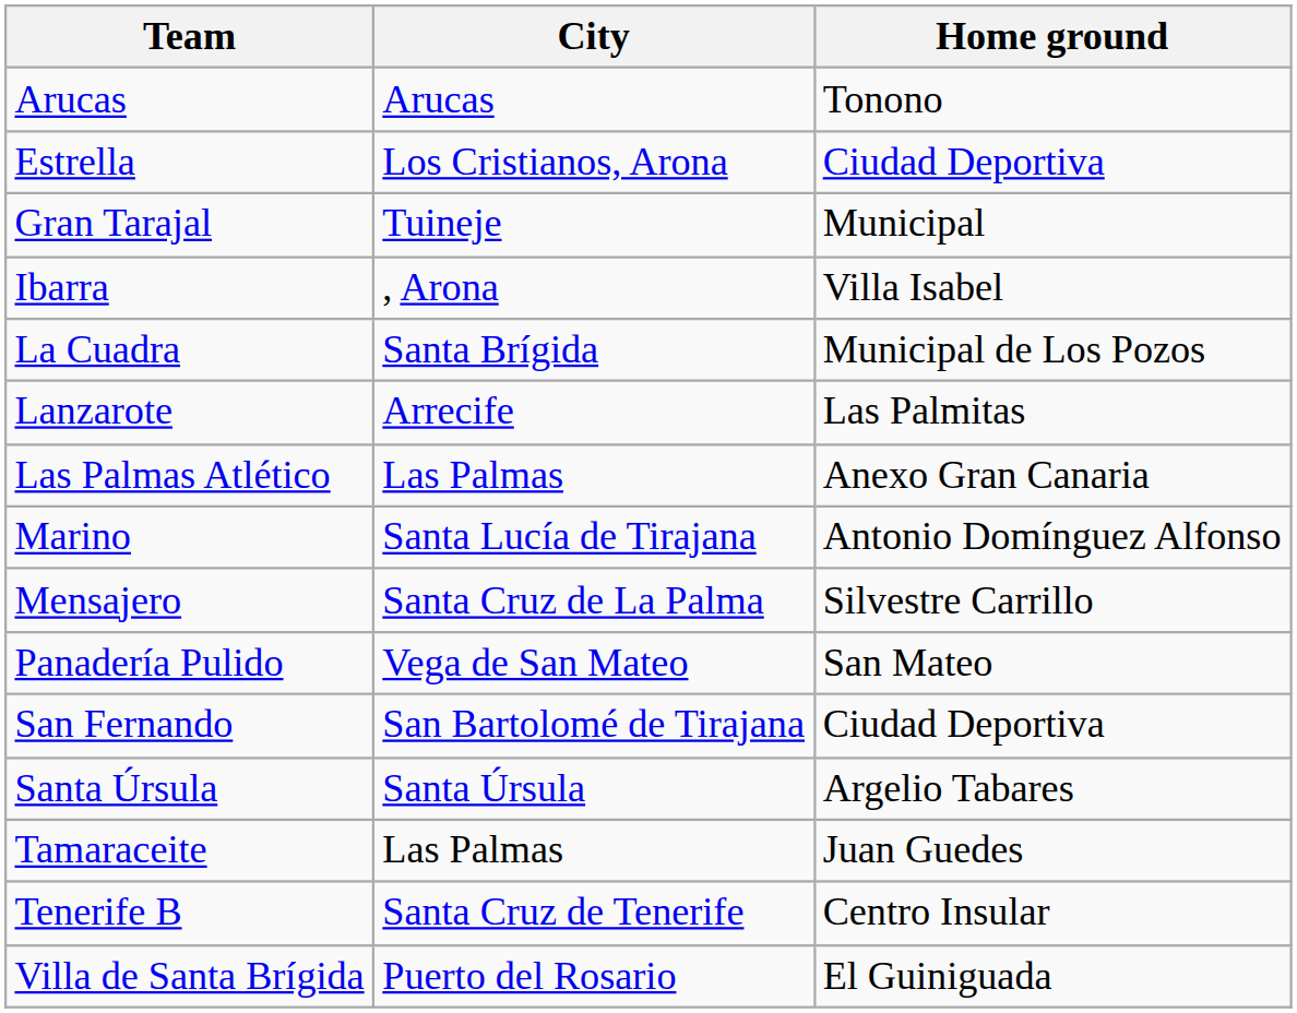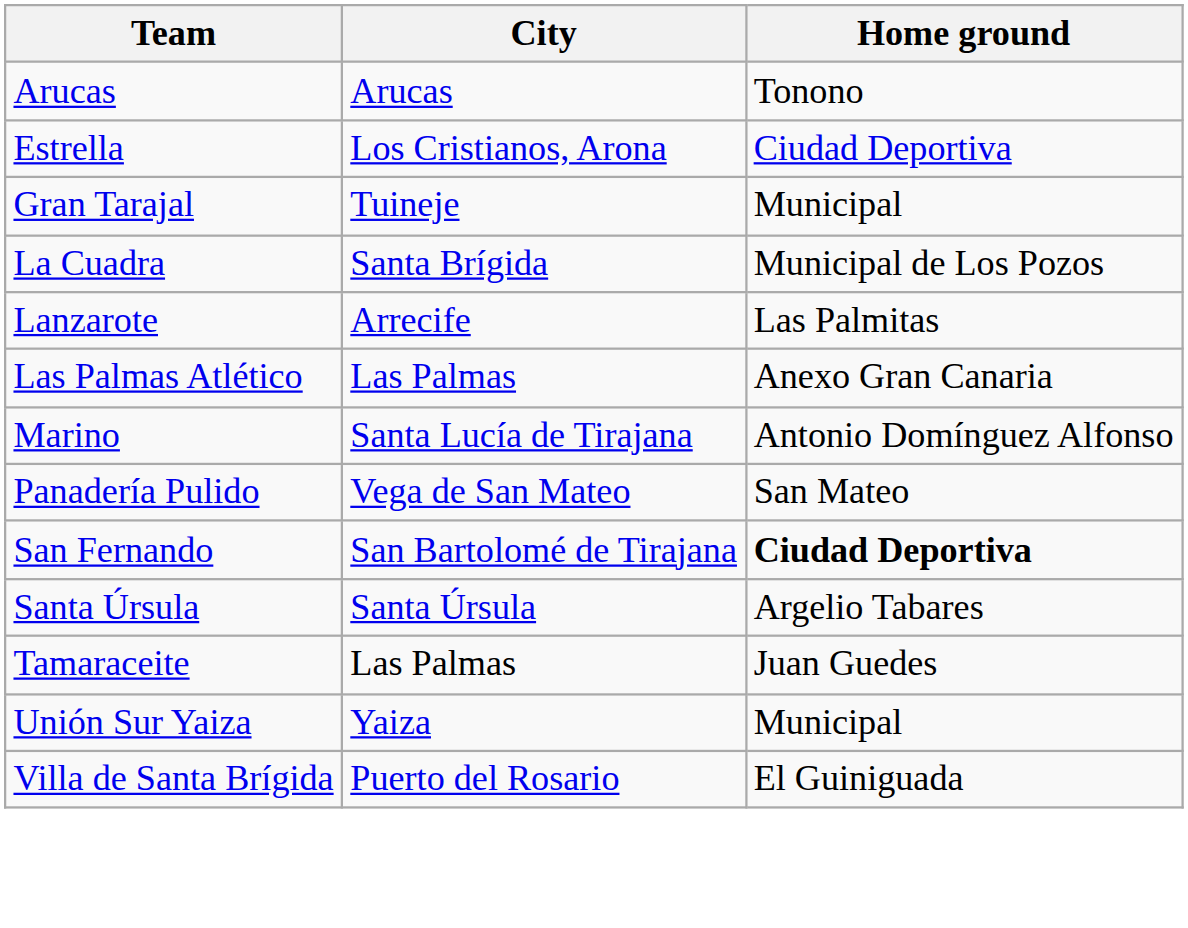 <table class="wikitable sortable">
 <tr>
 <th>Team</th>
 <th>City</th>
 <th>Home ground</th>
 </tr>
 <tr>
 <td><a href='#'>Arucas</a></td>
 <td><a href='#'>Arucas</a></td>
 <td>Tonono</td>
 </tr>
 <tr>
 <td><a href='#'>Estrella</a></td>
 <td><a href='#'>Los Cristianos, Arona</a></td>
 <td><a href='#'>Ciudad Deportiva</a></td>
 </tr>
 <tr>
 <td><a href='#'>Gran Tarajal</a></td>
 <td><a href='#'>Tuineje</a></td>
 <td>Municipal</td>
 </tr>
 <tr>
-<td><a href='#'>Ibarra</a></td>
-<td>, <a href='#'>Arona</a></td>
-<td>Villa Isabel</td>
-</tr>
-<tr>
 <td><a href='#'>La Cuadra</a></td>
 <td><a href='#'>Santa Brígida</a></td>
 <td>Municipal de Los Pozos</td>
 </tr>
 <tr>
 <td><a href='#'>Lanzarote</a></td>
 <td><a href='#'>Arrecife</a></td>
 <td>Las Palmitas</td>
 </tr>
 <tr>
 <td><a href='#'>Las Palmas Atlético</a></td>
 <td><a href='#'>Las Palmas</a></td>
 <td>Anexo Gran Canaria</td>
 </tr>
 <tr>
 <td><a href='#'>Marino</a></td>
 <td><a href='#'>Santa Lucía de Tirajana</a></td>
 <td>Antonio Domínguez Alfonso</td>
 </tr>
 <tr>
-<td><a href='#'>Mensajero</a></td>
-<td><a href='#'>Santa Cruz de La Palma</a></td>
-<td>Silvestre Carrillo</td>
-</tr>
-<tr>
 <td><a href='#'>Panadería Pulido</a></td>
 <td><a href='#'>Vega de San Mateo</a></td>
 <td>San Mateo</td>
 </tr>
 <tr>
 <td><a href='#'>San Fernando</a></td>
 <td><a href='#'>San Bartolomé de Tirajana</a></td>
-<td>Ciudad Deportiva</td>
+<td><strong>Ciudad Deportiva</strong></td>
 </tr>
 <tr>
 <td><a href='#'>Santa Úrsula</a></td>
 <td><a href='#'>Santa Úrsula</a></td>
 <td>Argelio Tabares</td>
 </tr>
 <tr>
 <td><a href='#'>Tamaraceite</a></td>
 <td>Las Palmas</td>
 <td>Juan Guedes</td>
 </tr>
 <tr>
-<td><a href='#'>Tenerife B</a></td>
-<td><a href='#'>Santa Cruz de Tenerife</a></td>
-<td>Centro Insular</td>
+<td><a href='#'>Unión Sur Yaiza</a></td>
+<td><a href='#'>Yaiza</a></td>
+<td>Municipal</td>
 </tr>
 <tr>
 <td><a href='#'>Villa de Santa Brígida</a></td>
 <td><a href='#'>Puerto del Rosario</a></td>
 <td>El Guiniguada</td>
 </tr>
 </table>
